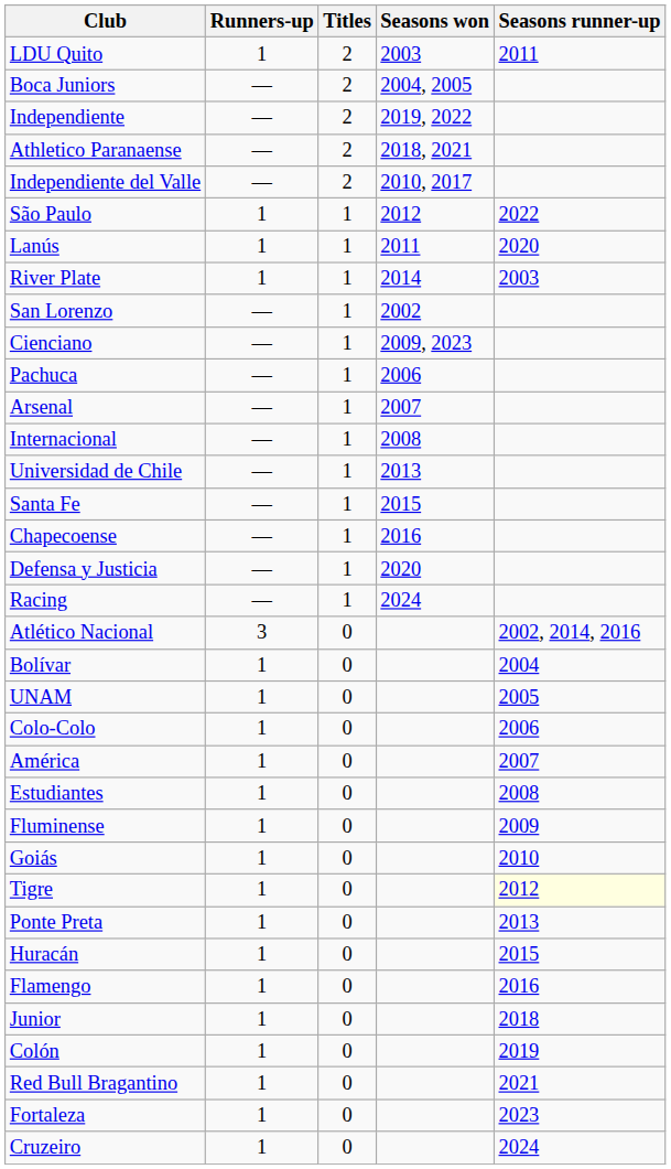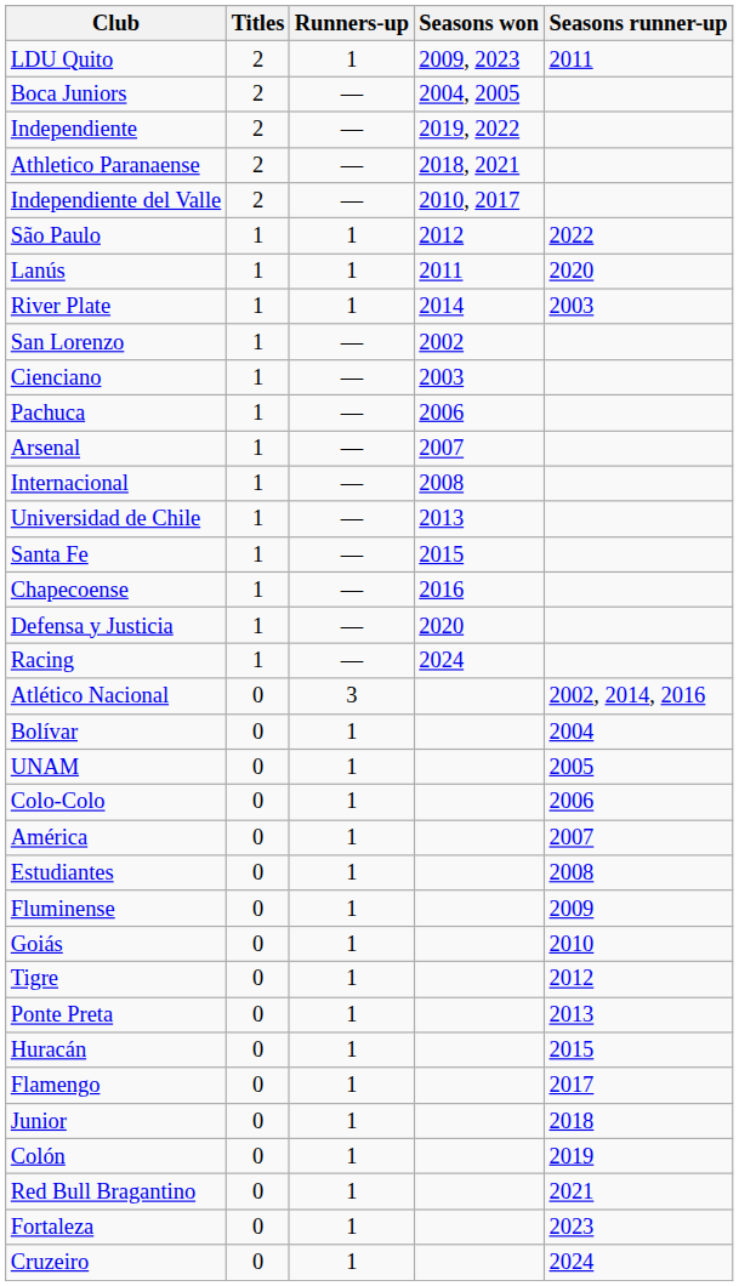 <table class="wikitable sortable plainrowheaders">
 <tr>
 <th scope=col>Club</th>
+<th scope=col>Titles</th>
 <th scope=col>Runners-up</th>
-<th scope=col>Titles</th>
 <th scope=col>Seasons won</th>
 <th scope=col>Seasons runner-up</th>
 </tr>
 <tr>
 <td> <a href='#'>LDU Quito</a></td>
+<td align=center>2</td>
 <td align=center>1</td>
-<td align=center>2</td>
-<td><a href='#'>2003</a></td>
+<td><a href='#'>2009</a>, <a href='#'>2023</a></td>
 <td><a href='#'>2011</a></td>
 </tr>
 <tr>
 <td> <a href='#'>Boca Juniors</a></td>
+<td align=center>2</td>
 <td align=center>—</td>
-<td align=center>2</td>
 <td><a href='#'>2004</a>, <a href='#'>2005</a></td>
 <td></td>
 </tr>
 <tr>
 <td> <a href='#'>Independiente</a></td>
+<td align=center>2</td>
 <td align=center>—</td>
-<td align=center>2</td>
 <td><a href='#'>2019</a>, <a href='#'>2022</a></td>
 <td></td>
 </tr>
 <tr>
 <td> <a href='#'>Athletico Paranaense</a></td>
+<td align=center>2</td>
 <td align=center>—</td>
-<td align=center>2</td>
 <td><a href='#'>2018</a>, <a href='#'>2021</a></td>
 <td></td>
 </tr>
 <tr>
 <td> <a href='#'>Independiente del Valle</a></td>
+<td align=center>2</td>
 <td align=center>—</td>
-<td align=center>2</td>
 <td><a href='#'>2010</a>, <a href='#'>2017</a></td>
 <td></td>
 </tr>
 <tr>
 <td> <a href='#'>São Paulo</a></td>
 <td align=center>1</td>
 <td align=center>1</td>
 <td><a href='#'>2012</a></td>
 <td><a href='#'>2022</a></td>
 </tr>
 <tr>
 <td> <a href='#'>Lanús</a></td>
 <td align=center>1</td>
 <td align=center>1</td>
 <td><a href='#'>2011</a></td>
 <td><a href='#'>2020</a></td>
 </tr>
 <tr>
 <td> <a href='#'>River Plate</a></td>
 <td align=center>1</td>
 <td align=center>1</td>
 <td><a href='#'>2014</a></td>
 <td><a href='#'>2003</a></td>
 </tr>
 <tr>
 <td> <a href='#'>San Lorenzo</a></td>
+<td align=center>1</td>
 <td align=center>—</td>
-<td align=center>1</td>
 <td><a href='#'>2002</a></td>
 <td></td>
 </tr>
 <tr>
 <td> <a href='#'>Cienciano</a></td>
+<td align=center>1</td>
 <td align=center>—</td>
-<td align=center>1</td>
-<td><a href='#'>2009</a>, <a href='#'>2023</a></td>
+<td><a href='#'>2003</a></td>
 <td></td>
 </tr>
 <tr>
 <td> <a href='#'>Pachuca</a></td>
+<td align=center>1</td>
 <td align=center>—</td>
-<td align=center>1</td>
 <td><a href='#'>2006</a></td>
 <td></td>
 </tr>
 <tr>
 <td> <a href='#'>Arsenal</a></td>
+<td align=center>1</td>
 <td align=center>—</td>
-<td align=center>1</td>
 <td><a href='#'>2007</a></td>
 <td></td>
 </tr>
 <tr>
 <td> <a href='#'>Internacional</a></td>
+<td align=center>1</td>
 <td align=center>—</td>
-<td align=center>1</td>
 <td><a href='#'>2008</a></td>
 <td></td>
 </tr>
 <tr>
 <td> <a href='#'>Universidad de Chile</a></td>
+<td align=center>1</td>
 <td align=center>—</td>
-<td align=center>1</td>
 <td><a href='#'>2013</a></td>
 <td></td>
 </tr>
 <tr>
 <td> <a href='#'>Santa Fe</a></td>
+<td align=center>1</td>
 <td align=center>—</td>
-<td align=center>1</td>
 <td><a href='#'>2015</a></td>
 <td></td>
 </tr>
 <tr>
 <td> <a href='#'>Chapecoense</a></td>
+<td align=center>1</td>
 <td align=center>—</td>
-<td align=center>1</td>
 <td><a href='#'>2016</a></td>
 <td></td>
 </tr>
 <tr>
 <td> <a href='#'>Defensa y Justicia</a></td>
+<td align=center>1</td>
 <td align=center>—</td>
-<td align=center>1</td>
 <td><a href='#'>2020</a></td>
 <td></td>
 </tr>
 <tr>
 <td> <a href='#'>Racing</a></td>
+<td align=center>1</td>
 <td align=center>—</td>
-<td align=center>1</td>
 <td><a href='#'>2024</a></td>
 <td></td>
 </tr>
 <tr>
 <td> <a href='#'>Atlético Nacional</a></td>
+<td align=center>0</td>
 <td align=center>3</td>
-<td align=center>0</td>
 <td></td>
 <td><a href='#'>2002</a>, <a href='#'>2014</a>, <a href='#'>2016</a></td>
 </tr>
 <tr>
 <td> <a href='#'>Bolívar</a></td>
+<td align=center>0</td>
 <td align=center>1</td>
-<td align=center>0</td>
 <td></td>
 <td><a href='#'>2004</a></td>
 </tr>
 <tr>
 <td> <a href='#'>UNAM</a></td>
+<td align=center>0</td>
 <td align=center>1</td>
-<td align=center>0</td>
 <td></td>
 <td><a href='#'>2005</a></td>
 </tr>
 <tr>
 <td> <a href='#'>Colo-Colo</a></td>
+<td align=center>0</td>
 <td align=center>1</td>
-<td align=center>0</td>
 <td></td>
 <td><a href='#'>2006</a></td>
 </tr>
 <tr>
 <td> <a href='#'>América</a></td>
+<td align=center>0</td>
 <td align=center>1</td>
-<td align=center>0</td>
 <td></td>
 <td><a href='#'>2007</a></td>
 </tr>
 <tr>
 <td> <a href='#'>Estudiantes</a></td>
+<td align=center>0</td>
 <td align=center>1</td>
-<td align=center>0</td>
 <td></td>
 <td><a href='#'>2008</a></td>
 </tr>
 <tr>
 <td> <a href='#'>Fluminense</a></td>
+<td align=center>0</td>
 <td align=center>1</td>
-<td align=center>0</td>
 <td></td>
 <td><a href='#'>2009</a></td>
 </tr>
 <tr>
 <td> <a href='#'>Goiás</a></td>
+<td align=center>0</td>
 <td align=center>1</td>
-<td align=center>0</td>
 <td></td>
 <td><a href='#'>2010</a></td>
 </tr>
 <tr>
 <td> <a href='#'>Tigre</a></td>
+<td align=center>0</td>
 <td align=center>1</td>
-<td align=center>0</td>
 <td></td>
-<td style="background: lightyellow;"><a href='#'>2012</a></td>
+<td><a href='#'>2012</a></td>
 </tr>
 <tr>
 <td> <a href='#'>Ponte Preta</a></td>
+<td align=center>0</td>
 <td align=center>1</td>
-<td align=center>0</td>
 <td></td>
 <td><a href='#'>2013</a></td>
 </tr>
 <tr>
 <td> <a href='#'>Huracán</a></td>
+<td align=center>0</td>
 <td align=center>1</td>
-<td align=center>0</td>
 <td></td>
 <td><a href='#'>2015</a></td>
 </tr>
 <tr>
 <td> <a href='#'>Flamengo</a></td>
+<td align=center>0</td>
 <td align=center>1</td>
-<td align=center>0</td>
 <td></td>
-<td><a href='#'>2016</a></td>
+<td><a href='#'>2017</a></td>
 </tr>
 <tr>
 <td> <a href='#'>Junior</a></td>
+<td align=center>0</td>
 <td align=center>1</td>
-<td align=center>0</td>
 <td></td>
 <td><a href='#'>2018</a></td>
 </tr>
 <tr>
 <td> <a href='#'>Colón</a></td>
+<td align=center>0</td>
 <td align=center>1</td>
-<td align=center>0</td>
 <td></td>
 <td><a href='#'>2019</a></td>
 </tr>
 <tr>
 <td> <a href='#'>Red Bull Bragantino</a></td>
+<td align=center>0</td>
 <td align=center>1</td>
-<td align=center>0</td>
 <td></td>
 <td><a href='#'>2021</a></td>
 </tr>
 <tr>
 <td> <a href='#'>Fortaleza</a></td>
+<td align=center>0</td>
 <td align=center>1</td>
-<td align=center>0</td>
 <td></td>
 <td><a href='#'>2023</a></td>
 </tr>
 <tr>
 <td> <a href='#'>Cruzeiro</a></td>
+<td align=center>0</td>
 <td align=center>1</td>
-<td align=center>0</td>
 <td></td>
 <td><a href='#'>2024</a></td>
 </tr>
 </table>
